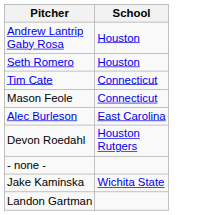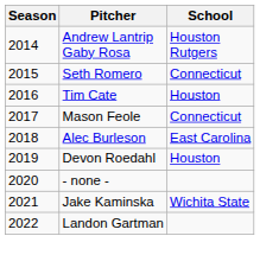 <table class="wikitable" border="1">
 <tr>
+<th>Season</th>
 <th>Pitcher</th>
 <th>School</th>
 </tr>
 <tr>
+<td>2014</td>
 <td><a href='#'>Andrew Lantrip</a><br><a href='#'>Gaby Rosa</a></td>
+<td><a href='#'>Houston</a><br><a href='#'>Rutgers</a></td>
+</tr>
+<tr>
+<td>2015</td>
+<td><a href='#'>Seth Romero</a></td>
+<td><a href='#'>Connecticut</a></td>
+</tr>
+<tr>
+<td>2016</td>
+<td><a href='#'>Tim Cate</a></td>
 <td><a href='#'>Houston</a></td>
 </tr>
 <tr>
-<td><a href='#'>Seth Romero</a></td>
-<td><a href='#'>Houston</a></td>
-</tr>
-<tr>
-<td><a href='#'>Tim Cate</a></td>
-<td><a href='#'>Connecticut</a></td>
-</tr>
-<tr>
+<td>2017</td>
 <td>Mason Feole</td>
 <td><a href='#'>Connecticut</a></td>
 </tr>
 <tr>
+<td>2018</td>
 <td><a href='#'>Alec Burleson</a></td>
 <td><a href='#'>East Carolina</a></td>
 </tr>
 <tr>
+<td>2019</td>
 <td>Devon Roedahl</td>
-<td><a href='#'>Houston</a><br><a href='#'>Rutgers</a></td>
+<td><a href='#'>Houston</a></td>
 </tr>
 <tr>
+<td>2020</td>
 <td>- none -</td>
 <td></td>
 </tr>
 <tr>
+<td>2021</td>
 <td>Jake Kaminska</td>
 <td><a href='#'>Wichita State</a></td>
 </tr>
 <tr>
+<td>2022</td>
 <td>Landon Gartman</td>
 <td></td>
 </tr>
 </table>
